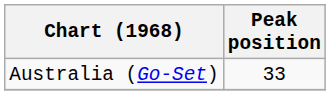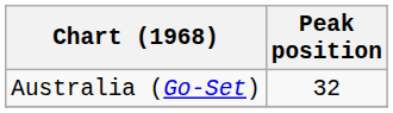 <table class="wikitable">
 <tr>
 <th>Chart (1968)</th>
 <th>Peak<br>position</th>
 </tr>
 <tr>
 <td>Australia (<em><a href='#'>Go-Set</a></em>)</td>
-<td align="center">33</td>
+<td align="center">32</td>
 </tr>
 <tr>
 </tr>
 </table>
